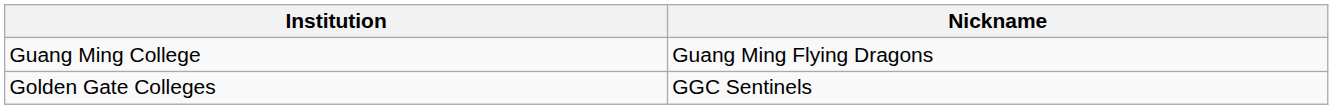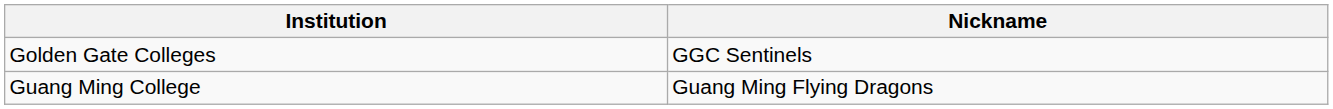 <table class="wikitable" style="width: 80%">
 <tr>
 <th width=7%>Institution</th>
 <th width=7%>Nickname</th>
 </tr>
 <tr>
+<td>Golden Gate Colleges</td>
+<td>GGC Sentinels</td>
+</tr>
+<tr>
 <td>Guang Ming College</td>
 <td>Guang Ming Flying Dragons</td>
 </tr>
-<tr>
-<td>Golden Gate Colleges</td>
-<td>GGC Sentinels</td>
-</tr>
 </table>
